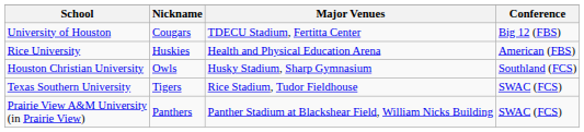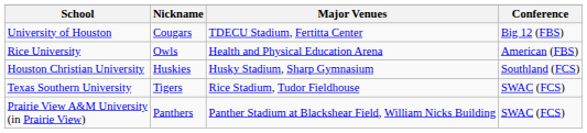 <table class="wikitable">
 <tr>
 </tr>
 <tr>
 <th scope="col">School</th>
 <th scope="col">Nickname</th>
 <th scope="col">Major Venues</th>
 <th scope="col">Conference</th>
 </tr>
 <tr>
 <td><a href='#'>University of Houston</a></td>
 <td><a href='#'>Cougars</a></td>
 <td><a href='#'>TDECU Stadium</a>, <a href='#'>Fertitta Center</a></td>
 <td><a href='#'>Big 12</a> (<a href='#'>FBS</a>)</td>
 </tr>
 <tr>
 <td><a href='#'>Rice University</a></td>
-<td><a href='#'>Huskies</a></td>
+<td><a href='#'>Owls</a></td>
 <td><a href='#'>Health and Physical Education Arena</a></td>
 <td><a href='#'>American</a> (<a href='#'>FBS</a>)</td>
 </tr>
 <tr>
 <td><a href='#'>Houston Christian University</a></td>
-<td><a href='#'>Owls</a></td>
+<td><a href='#'>Huskies</a></td>
 <td><a href='#'>Husky Stadium</a>, <a href='#'>Sharp Gymnasium</a></td>
 <td><a href='#'>Southland</a> (<a href='#'>FCS</a>)</td>
 </tr>
 <tr>
 <td><a href='#'>Texas Southern University</a></td>
 <td><a href='#'>Tigers</a></td>
 <td><a href='#'>Rice Stadium</a>, <a href='#'>Tudor Fieldhouse</a></td>
 <td><a href='#'>SWAC</a> (<a href='#'>FCS</a>)</td>
 </tr>
 <tr>
 <td><a href='#'>Prairie View A&M University</a><br>(in <a href='#'>Prairie View</a>)</td>
 <td><a href='#'>Panthers</a></td>
 <td><a href='#'>Panther Stadium at Blackshear Field</a>, <a href='#'>William Nicks Building</a></td>
 <td><a href='#'>SWAC</a> (<a href='#'>FCS</a>)</td>
 </tr>
 </table>
